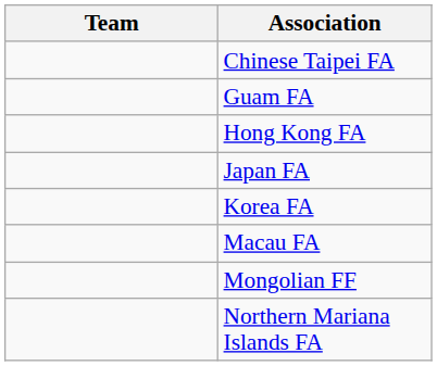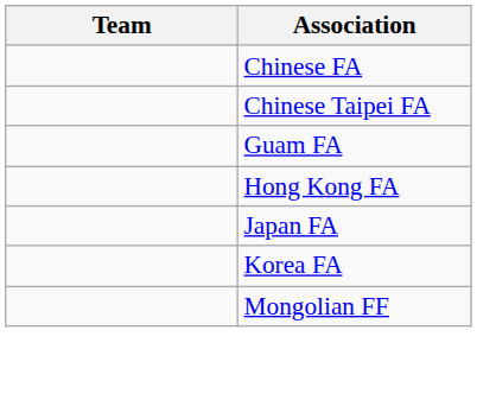 <table class="wikitable sortable">
 <tr>
 <th style="width:140px;">Team</th>
 <th style="width:140px;">Association</th>
+</tr>
+<tr>
+<td></td>
+<td><a href='#'>Chinese FA</a></td>
 </tr>
 <tr>
 <td></td>
 <td><a href='#'>Chinese Taipei FA</a></td>
 </tr>
 <tr>
 <td></td>
 <td><a href='#'>Guam FA</a></td>
 </tr>
 <tr>
 <td></td>
 <td><a href='#'>Hong Kong FA</a></td>
 </tr>
 <tr>
 <td></td>
 <td><a href='#'>Japan FA</a></td>
 </tr>
 <tr>
 <td></td>
 <td><a href='#'>Korea FA</a></td>
 </tr>
 <tr>
 <td></td>
-<td><a href='#'>Macau FA</a></td>
-</tr>
-<tr>
-<td></td>
 <td><a href='#'>Mongolian FF</a></td>
 </tr>
-<tr>
-<td></td>
-<td><a href='#'>Northern Mariana Islands FA</a></td>
-</tr>
 </table>
